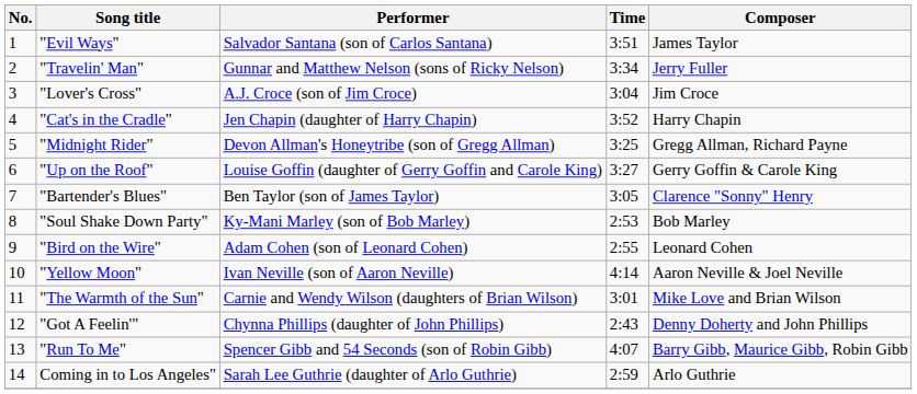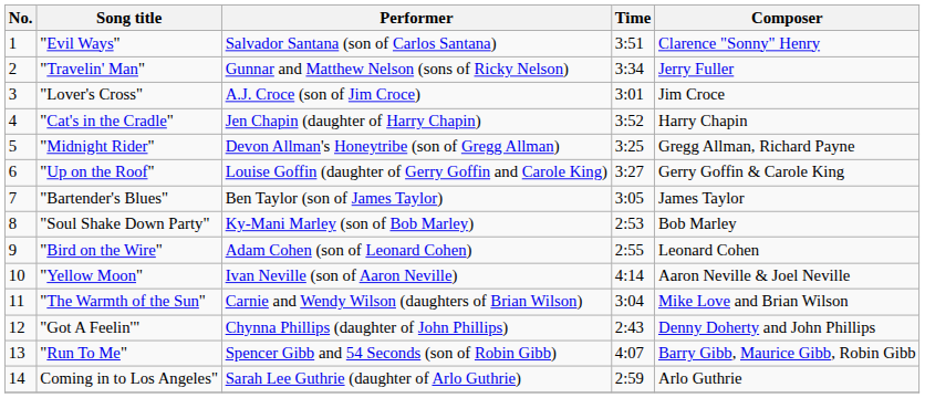 <table class="wikitable">
 <tr>
 <th>No.</th>
 <th>Song title</th>
 <th>Performer</th>
 <th>Time</th>
 <th>Composer</th>
 </tr>
 <tr>
 <td>1</td>
 <td>"<a href='#'>Evil Ways</a>"</td>
 <td><a href='#'>Salvador Santana</a> (son of <a href='#'>Carlos Santana</a>)</td>
 <td>3:51</td>
-<td>James Taylor</td>
+<td><a href='#'>Clarence "Sonny" Henry</a></td>
 </tr>
 <tr>
 <td>2</td>
 <td>"<a href='#'>Travelin' Man</a>"</td>
 <td><a href='#'>Gunnar</a> and <a href='#'>Matthew Nelson</a> (sons of <a href='#'>Ricky Nelson</a>)</td>
 <td>3:34</td>
 <td><a href='#'>Jerry Fuller</a></td>
 </tr>
 <tr>
 <td>3</td>
 <td>"Lover's Cross"</td>
 <td><a href='#'>A.J. Croce</a> (son of <a href='#'>Jim Croce</a>)</td>
-<td>3:04</td>
+<td>3:01</td>
 <td>Jim Croce</td>
 </tr>
 <tr>
 <td>4</td>
 <td>"<a href='#'>Cat's in the Cradle</a>"</td>
 <td><a href='#'>Jen Chapin</a> (daughter of <a href='#'>Harry Chapin</a>)</td>
 <td>3:52</td>
 <td>Harry Chapin</td>
 </tr>
 <tr>
 <td>5</td>
 <td>"<a href='#'>Midnight Rider</a>"</td>
 <td><a href='#'>Devon Allman</a>'s <a href='#'>Honeytribe</a> (son of <a href='#'>Gregg Allman</a>)</td>
 <td>3:25</td>
 <td>Gregg Allman, Richard Payne</td>
 </tr>
 <tr>
 <td>6</td>
 <td>"<a href='#'>Up on the Roof</a>"</td>
 <td><a href='#'>Louise Goffin</a> (daughter of <a href='#'>Gerry Goffin</a> and <a href='#'>Carole King</a>)</td>
 <td>3:27</td>
 <td>Gerry Goffin & Carole King</td>
 </tr>
 <tr>
 <td>7</td>
 <td>"Bartender's Blues"</td>
 <td>Ben Taylor (son of <a href='#'>James Taylor</a>)</td>
 <td>3:05</td>
-<td><a href='#'>Clarence "Sonny" Henry</a></td>
+<td>James Taylor</td>
 </tr>
 <tr>
 <td>8</td>
 <td>"Soul Shake Down Party"</td>
 <td><a href='#'>Ky-Mani Marley</a> (son of <a href='#'>Bob Marley</a>)</td>
 <td>2:53</td>
 <td>Bob Marley</td>
 </tr>
 <tr>
 <td>9</td>
 <td>"<a href='#'>Bird on the Wire</a>"</td>
 <td><a href='#'>Adam Cohen</a> (son of <a href='#'>Leonard Cohen</a>)</td>
 <td>2:55</td>
 <td>Leonard Cohen</td>
 </tr>
 <tr>
 <td>10</td>
 <td>"<a href='#'>Yellow Moon</a>"</td>
 <td><a href='#'>Ivan Neville</a> (son of <a href='#'>Aaron Neville</a>)</td>
 <td>4:14</td>
 <td>Aaron Neville & Joel Neville</td>
 </tr>
 <tr>
 <td>11</td>
 <td>"<a href='#'>The Warmth of the Sun</a>"</td>
 <td><a href='#'>Carnie</a> and <a href='#'>Wendy Wilson</a> (daughters of <a href='#'>Brian Wilson</a>)</td>
-<td>3:01</td>
+<td>3:04</td>
 <td><a href='#'>Mike Love</a> and Brian Wilson</td>
 </tr>
 <tr>
 <td>12</td>
 <td>"Got A Feelin'"</td>
 <td><a href='#'>Chynna Phillips</a> (daughter of <a href='#'>John Phillips</a>)</td>
 <td>2:43</td>
 <td><a href='#'>Denny Doherty</a> and John Phillips</td>
 </tr>
 <tr>
 <td>13</td>
 <td>"<a href='#'>Run To Me</a>"</td>
 <td><a href='#'>Spencer Gibb</a> and <a href='#'>54 Seconds</a> (son of <a href='#'>Robin Gibb</a>)</td>
 <td>4:07</td>
 <td><a href='#'>Barry Gibb</a>, <a href='#'>Maurice Gibb</a>, Robin Gibb</td>
 </tr>
 <tr>
 <td>14</td>
 <td>Coming in to Los Angeles"</td>
 <td><a href='#'>Sarah Lee Guthrie</a> (daughter of <a href='#'>Arlo Guthrie</a>)</td>
 <td>2:59</td>
 <td>Arlo Guthrie</td>
 </tr>
 <tr>
 </tr>
 </table>
